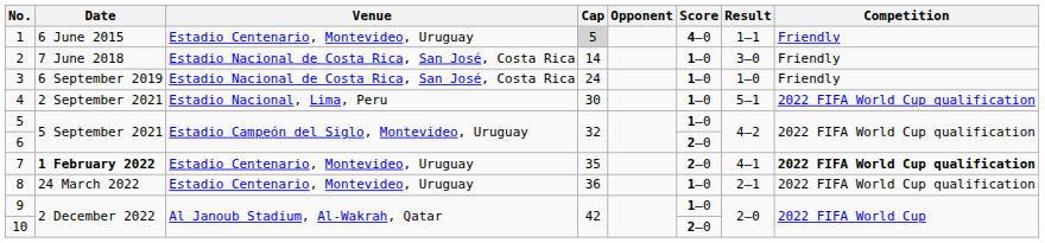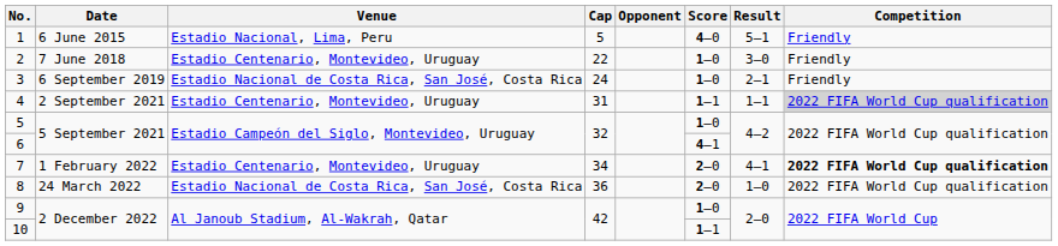 <table class="wikitable">
 <tr>
 <th>No.</th>
 <th>Date</th>
 <th>Venue</th>
 <th>Cap</th>
 <th>Opponent</th>
 <th>Score</th>
 <th>Result</th>
 <th>Competition</th>
 </tr>
 <tr>
 <td align=center>1</td>
 <td>6 June 2015</td>
-<td><a href='#'>Estadio Centenario</a>, <a href='#'>Montevideo</a>, Uruguay</td>
-<td align=center style="background: lightgrey;">5</td>
+<td><a href='#'>Estadio Nacional</a>, <a href='#'>Lima</a>, Peru</td>
+<td align=center>5</td>
 <td></td>
 <td align=center><strong>4</strong>–0</td>
-<td align=center>1–1</td>
+<td align=center>5–1</td>
 <td><a href='#'>Friendly</a></td>
 </tr>
 <tr>
 <td align=center>2</td>
 <td>7 June 2018</td>
-<td><a href='#'>Estadio Nacional de Costa Rica</a>, <a href='#'>San José</a>, Costa Rica</td>
-<td align=center>14</td>
+<td><a href='#'>Estadio Centenario</a>, <a href='#'>Montevideo</a>, Uruguay</td>
+<td align=center>22</td>
 <td></td>
 <td align=center><strong>1</strong>–0</td>
 <td align=center>3–0</td>
 <td>Friendly</td>
 </tr>
 <tr>
 <td align=center>3</td>
 <td>6 September 2019</td>
 <td><a href='#'>Estadio Nacional de Costa Rica</a>, <a href='#'>San José</a>, Costa Rica</td>
 <td align=center>24</td>
 <td></td>
 <td align=center><strong>1</strong>–0</td>
-<td align=center>1–0</td>
+<td align=center>2–1</td>
 <td>Friendly</td>
 </tr>
 <tr>
 <td align=center>4</td>
 <td>2 September 2021</td>
-<td><a href='#'>Estadio Nacional</a>, <a href='#'>Lima</a>, Peru</td>
-<td align=center>30</td>
+<td><a href='#'>Estadio Centenario</a>, <a href='#'>Montevideo</a>, Uruguay</td>
+<td align=center>31</td>
 <td></td>
-<td align=center><strong>1</strong>–0</td>
-<td align=center>5–1</td>
-<td><a href='#'>2022 FIFA World Cup qualification</a></td>
+<td align=center><strong>1</strong>–1</td>
+<td align=center>1–1</td>
+<td style="background: lightgrey;"><a href='#'>2022 FIFA World Cup qualification</a></td>
 </tr>
 <tr>
 <td align=center>5</td>
 <td rowspan=2>5 September 2021</td>
 <td rowspan=2><a href='#'>Estadio Campeón del Siglo</a>, <a href='#'>Montevideo</a>, Uruguay</td>
 <td rowspan=2 align=center>32</td>
 <td rowspan=2></td>
 <td align=center><strong>1</strong>–0</td>
 <td rowspan=2 align=center>4–2</td>
 <td rowspan=2>2022 FIFA World Cup qualification</td>
 </tr>
 <tr>
 <td align=center>6</td>
-<td align=center><strong>2</strong>–0</td>
+<td align=center><strong>4</strong>–1</td>
 </tr>
 <tr>
 <td align=center>7</td>
-<td><strong>1 February 2022</strong></td>
+<td>1 February 2022</td>
 <td><a href='#'>Estadio Centenario</a>, <a href='#'>Montevideo</a>, Uruguay</td>
-<td align=center>35</td>
+<td align=center>34</td>
 <td></td>
 <td align=center><strong>2</strong>–0</td>
 <td align=center>4–1</td>
 <td><strong>2022 FIFA World Cup qualification</strong></td>
 </tr>
 <tr>
 <td align=center>8</td>
 <td>24 March 2022</td>
-<td><a href='#'>Estadio Centenario</a>, <a href='#'>Montevideo</a>, Uruguay</td>
+<td><a href='#'>Estadio Nacional de Costa Rica</a>, <a href='#'>San José</a>, Costa Rica</td>
 <td align=center>36</td>
 <td></td>
-<td align=center><strong>1</strong>–0</td>
-<td align=center>2–1</td>
+<td align=center><strong>2</strong>–0</td>
+<td align=center>1–0</td>
 <td>2022 FIFA World Cup qualification</td>
 </tr>
 <tr>
 <td align=center>9</td>
 <td rowspan=2>2 December 2022</td>
 <td rowspan=2><a href='#'>Al Janoub Stadium</a>, <a href='#'>Al-Wakrah</a>, Qatar</td>
 <td rowspan=2 align=center>42</td>
 <td rowspan=2></td>
 <td align=center><strong>1</strong>–0</td>
 <td rowspan=2 align=center>2–0</td>
 <td rowspan=2><a href='#'>2022 FIFA World Cup</a></td>
 </tr>
 <tr>
 <td align=center>10</td>
-<td align=center><strong>2</strong>–0</td>
+<td align=center><strong>1</strong>–1</td>
 </tr>
 </table>
